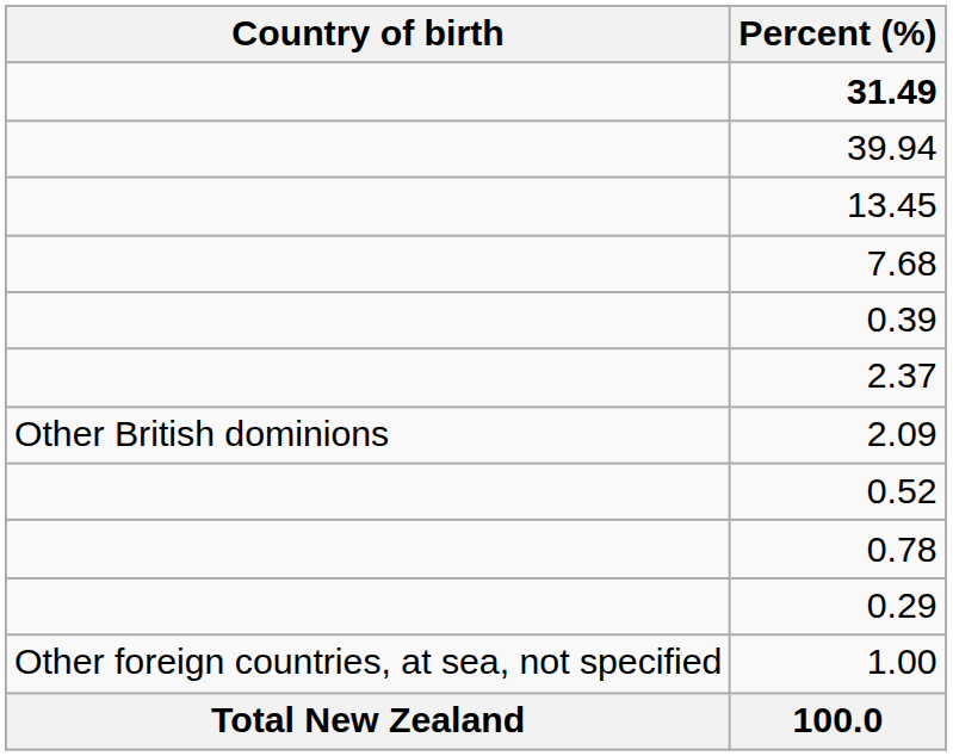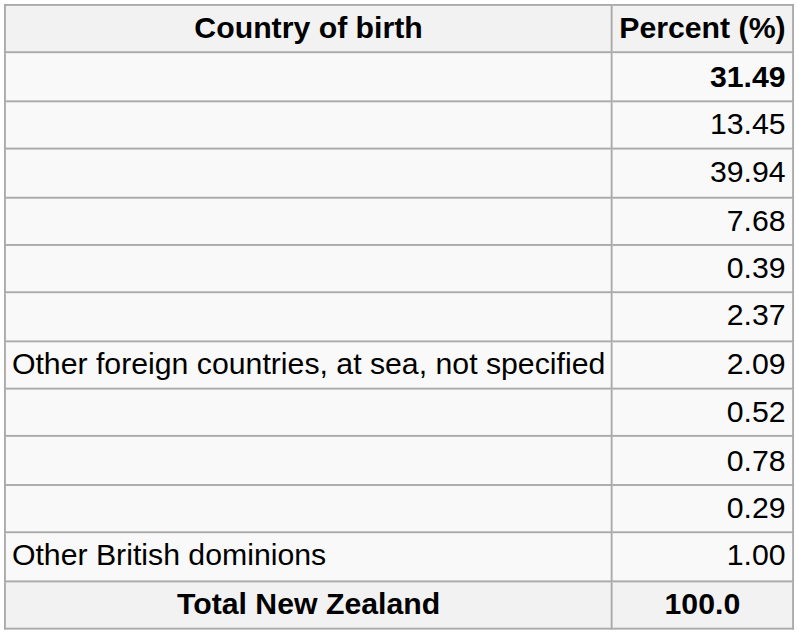 <table class="wikitable" style="text-align:right">
 <tr>
 <th>Country of birth</th>
 <th>Percent (%)</th>
 </tr>
 <tr>
 <td align="left"></td>
 <td><strong>31.49</strong></td>
 </tr>
 <tr>
 <td align="left"></td>
-<td>39.94</td>
+<td>13.45</td>
 </tr>
 <tr>
 <td align="left"></td>
-<td>13.45</td>
+<td>39.94</td>
 </tr>
 <tr>
 <td align="left"></td>
 <td>7.68</td>
 </tr>
 <tr>
 <td align="left"></td>
 <td>0.39</td>
 </tr>
 <tr>
 <td align="left"></td>
 <td>2.37</td>
 </tr>
 <tr>
-<td align="left"> Other British dominions</td>
+<td align="left">Other foreign countries, at sea, not specified</td>
 <td>2.09</td>
 </tr>
 <tr>
 <td align="left"></td>
 <td>0.52</td>
 </tr>
 <tr>
 <td align="left"></td>
 <td>0.78</td>
 </tr>
 <tr>
 <td align="left"></td>
 <td>0.29</td>
 </tr>
 <tr>
-<td align="left">Other foreign countries, at sea, not specified</td>
+<td align="left"> Other British dominions</td>
 <td>1.00</td>
 </tr>
 <tr>
 <th>Total New Zealand</th>
 <th>100.0</th>
 </tr>
 </table>
